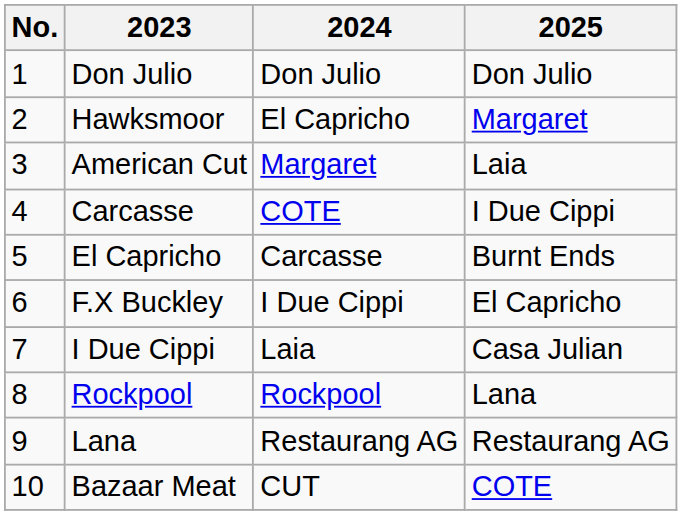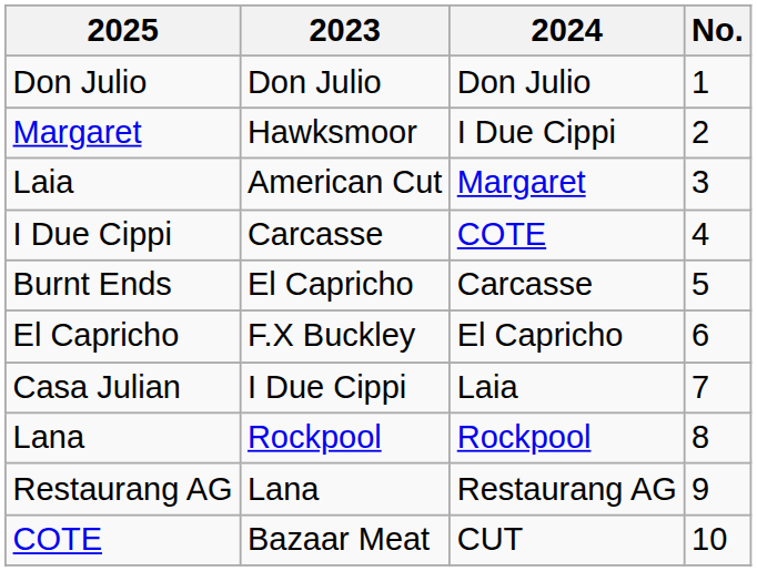 <table class="wikitable">
 <tr>
-<th>No.</th>
+<th>2025</th>
 <th>2023</th>
 <th>2024</th>
-<th>2025</th>
+<th>No.</th>
 </tr>
 <tr>
-<td>1</td>
 <td> Don Julio</td>
 <td> Don Julio</td>
 <td> Don Julio</td>
+<td>1</td>
 </tr>
 <tr>
+<td> <a href='#'>Margaret</a></td>
+<td> Hawksmoor</td>
+<td> I Due Cippi</td>
 <td>2</td>
-<td> Hawksmoor</td>
-<td> El Capricho</td>
-<td> <a href='#'>Margaret</a></td>
 </tr>
 <tr>
-<td>3</td>
+<td> Laia</td>
 <td> American Cut</td>
 <td> <a href='#'>Margaret</a></td>
-<td> Laia</td>
+<td>3</td>
 </tr>
 <tr>
-<td>4</td>
+<td> I Due Cippi</td>
 <td> Carcasse</td>
 <td> <a href='#'>COTE</a></td>
-<td> I Due Cippi</td>
+<td>4</td>
 </tr>
 <tr>
-<td>5</td>
+<td> Burnt Ends</td>
 <td> El Capricho</td>
 <td> Carcasse</td>
-<td> Burnt Ends</td>
+<td>5</td>
 </tr>
 <tr>
+<td> El Capricho</td>
+<td> F.X Buckley</td>
+<td> El Capricho</td>
 <td>6</td>
-<td> F.X Buckley</td>
-<td> I Due Cippi</td>
-<td> El Capricho</td>
 </tr>
 <tr>
-<td>7</td>
+<td> Casa Julian</td>
 <td> I Due Cippi</td>
 <td> Laia</td>
-<td> Casa Julian</td>
+<td>7</td>
 </tr>
 <tr>
-<td>8</td>
+<td> Lana</td>
 <td> <a href='#'>Rockpool</a></td>
 <td> <a href='#'>Rockpool</a></td>
-<td> Lana</td>
+<td>8</td>
 </tr>
 <tr>
-<td>9</td>
+<td> Restaurang AG</td>
 <td> Lana</td>
 <td> Restaurang AG</td>
-<td> Restaurang AG</td>
+<td>9</td>
 </tr>
 <tr>
-<td>10</td>
+<td> <a href='#'>COTE</a></td>
 <td> Bazaar Meat</td>
 <td> CUT</td>
-<td> <a href='#'>COTE</a></td>
+<td>10</td>
 </tr>
 </table>
